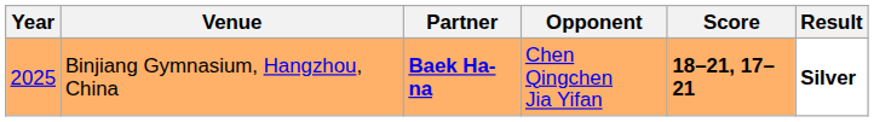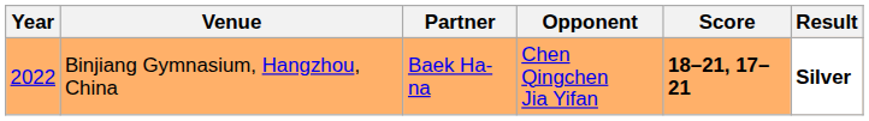 <table class="sortable wikitable" style="font-size: 90%;">
 <tr>
 <th>Year</th>
 <th>Venue</th>
 <th>Partner</th>
 <th>Opponent</th>
 <th>Score</th>
 <th>Result</th>
 </tr>
 <tr style="background:#FFB069">
-<td align="center"><a href='#'>2025</a></td>
+<td align="center"><a href='#'>2022</a></td>
 <td align="left">Binjiang Gymnasium, <a href='#'>Hangzhou</a>, China</td>
-<td align="left"><strong> <a href='#'>Baek Ha-na</a></strong></td>
+<td align="left"> <a href='#'>Baek Ha-na</a></td>
 <td align="left"> <a href='#'>Chen Qingchen</a> <br> <a href='#'>Jia Yifan</a></td>
 <td align="left"><strong>18–21, 17–21</strong></td>
 <td style="text-align:left; background:white"> <strong>Silver</strong></td>
 </tr>
 </table>
